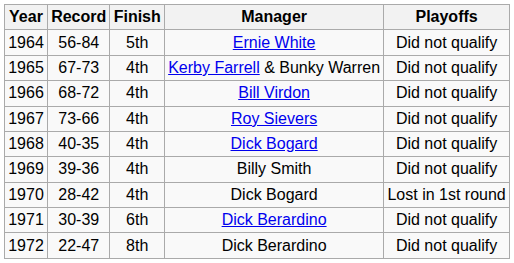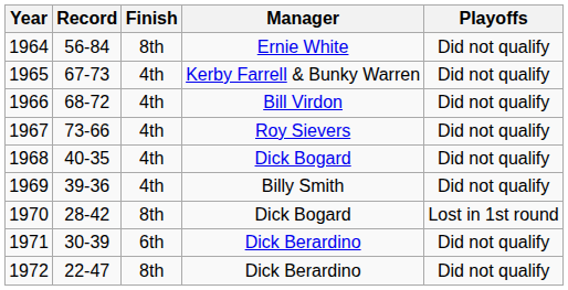 <table class="wikitable">
 <tr>
 <th>Year</th>
 <th>Record</th>
 <th>Finish</th>
 <th>Manager</th>
 <th>Playoffs</th>
 </tr>
 <tr align=center>
 <td>1964</td>
 <td>56-84</td>
-<td>5th</td>
+<td>8th</td>
 <td><a href='#'>Ernie White</a></td>
 <td>Did not qualify</td>
 </tr>
 <tr align=center>
 <td>1965</td>
 <td>67-73</td>
 <td>4th</td>
 <td><a href='#'>Kerby Farrell</a> & Bunky Warren</td>
 <td>Did not qualify</td>
 </tr>
 <tr align=center>
 <td>1966</td>
 <td>68-72</td>
 <td>4th</td>
 <td><a href='#'>Bill Virdon</a></td>
 <td>Did not qualify</td>
 </tr>
 <tr align=center>
 <td>1967</td>
 <td>73-66</td>
 <td>4th</td>
 <td><a href='#'>Roy Sievers</a></td>
 <td>Did not qualify</td>
 </tr>
 <tr align=center>
 <td>1968</td>
 <td>40-35</td>
 <td>4th</td>
 <td><a href='#'>Dick Bogard</a></td>
 <td>Did not qualify</td>
 </tr>
 <tr align=center>
 <td>1969</td>
 <td>39-36</td>
 <td>4th</td>
 <td>Billy Smith</td>
 <td>Did not qualify</td>
 </tr>
 <tr align=center>
 <td>1970</td>
 <td>28-42</td>
-<td>4th</td>
+<td>8th</td>
 <td>Dick Bogard</td>
 <td>Lost in 1st round</td>
 </tr>
 <tr align=center>
 <td>1971</td>
 <td>30-39</td>
 <td>6th</td>
 <td><a href='#'>Dick Berardino</a></td>
 <td>Did not qualify</td>
 </tr>
 <tr align=center>
 <td>1972</td>
 <td>22-47</td>
 <td>8th</td>
 <td>Dick Berardino</td>
 <td>Did not qualify</td>
 </tr>
 <tr align=center>
 </tr>
 </table>
